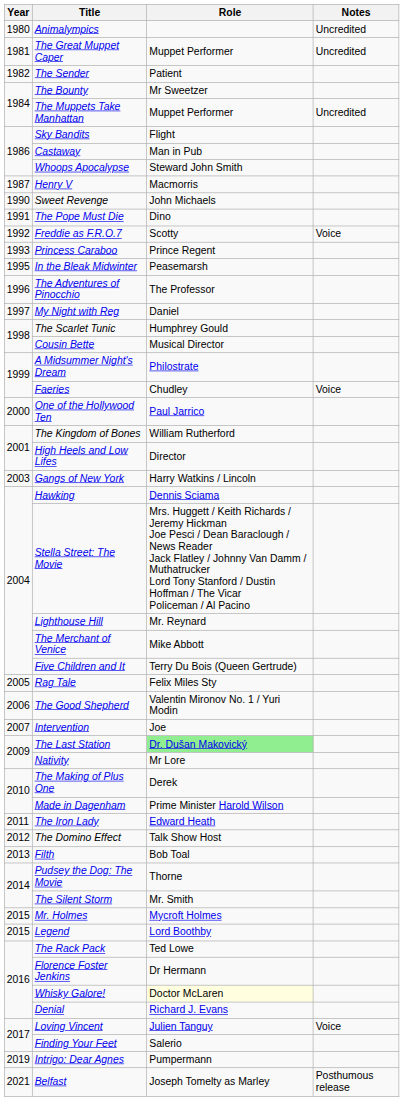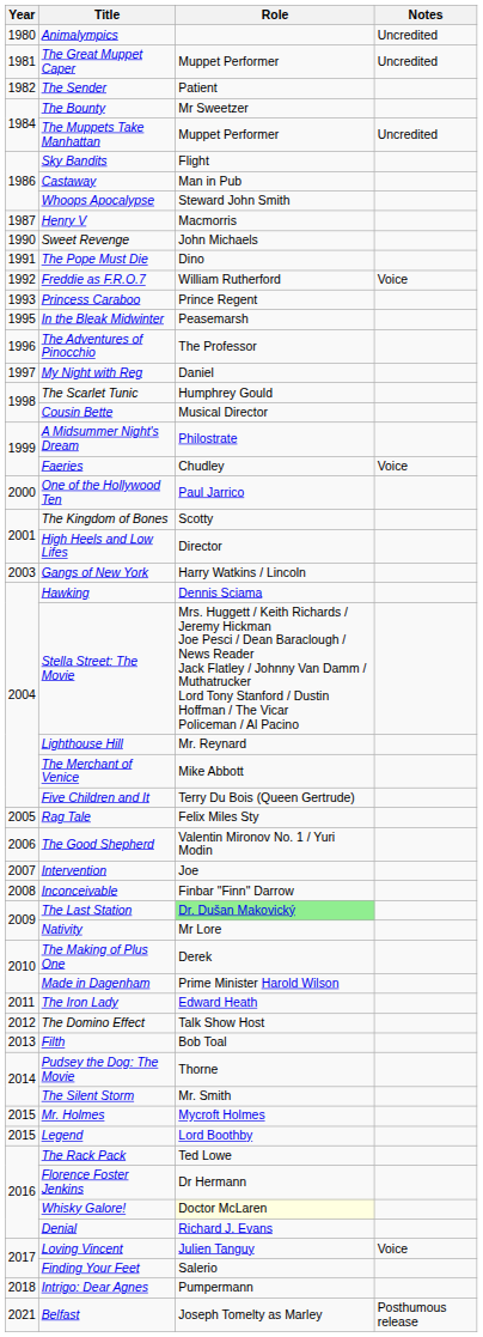 <table class="wikitable">
 <tr>
 <th>Year</th>
 <th>Title</th>
 <th>Role</th>
 <th>Notes</th>
 </tr>
 <tr>
 <td>1980</td>
 <td><em><a href='#'>Animalympics</a></em></td>
 <td></td>
 <td>Uncredited</td>
 </tr>
 <tr>
 <td>1981</td>
 <td><em><a href='#'>The Great Muppet Caper</a></em></td>
 <td>Muppet Performer</td>
 <td>Uncredited</td>
 </tr>
 <tr>
 <td>1982</td>
 <td><em><a href='#'>The Sender</a></em></td>
 <td>Patient</td>
 <td></td>
 </tr>
 <tr>
 <td rowspan="2">1984</td>
 <td><em><a href='#'>The Bounty</a></em></td>
 <td>Mr Sweetzer</td>
 <td></td>
 </tr>
 <tr>
 <td><em><a href='#'>The Muppets Take Manhattan</a></em></td>
 <td>Muppet Performer</td>
 <td>Uncredited</td>
 </tr>
 <tr>
 <td rowspan="3">1986</td>
 <td><em><a href='#'>Sky Bandits</a></em></td>
 <td>Flight</td>
 <td></td>
 </tr>
 <tr>
 <td><em><a href='#'>Castaway</a></em></td>
 <td>Man in Pub</td>
 <td></td>
 </tr>
 <tr>
 <td><em><a href='#'>Whoops Apocalypse</a></em></td>
 <td>Steward John Smith</td>
 <td></td>
 </tr>
 <tr>
 <td>1987</td>
 <td><em><a href='#'>Henry V</a></em></td>
 <td>Macmorris</td>
 <td></td>
 </tr>
 <tr>
 <td>1990</td>
 <td><em>Sweet Revenge</em></td>
 <td>John Michaels</td>
 <td></td>
 </tr>
 <tr>
 <td>1991</td>
 <td><em><a href='#'>The Pope Must Die</a></em></td>
 <td>Dino</td>
 <td></td>
 </tr>
 <tr>
 <td>1992</td>
 <td><em><a href='#'>Freddie as F.R.O.7</a></em></td>
-<td>Scotty</td>
+<td>William Rutherford</td>
 <td>Voice</td>
 </tr>
 <tr>
 <td>1993</td>
 <td><em><a href='#'>Princess Caraboo</a></em></td>
 <td>Prince Regent</td>
 <td></td>
 </tr>
 <tr>
 <td>1995</td>
 <td><em><a href='#'>In the Bleak Midwinter</a></em></td>
 <td>Peasemarsh</td>
 <td></td>
 </tr>
 <tr>
 <td>1996</td>
 <td><em><a href='#'>The Adventures of Pinocchio</a></em></td>
 <td>The Professor</td>
 <td></td>
 </tr>
 <tr>
 <td>1997</td>
 <td><em><a href='#'>My Night with Reg</a></em></td>
 <td>Daniel</td>
 <td></td>
 </tr>
 <tr>
 <td rowspan="2">1998</td>
 <td><em>The Scarlet Tunic</em></td>
 <td>Humphrey Gould</td>
 <td></td>
 </tr>
 <tr>
 <td><em><a href='#'>Cousin Bette</a></em></td>
 <td>Musical Director</td>
 <td></td>
 </tr>
 <tr>
 <td rowspan="2">1999</td>
 <td><em><a href='#'>A Midsummer Night's Dream</a></em></td>
 <td><a href='#'>Philostrate</a></td>
 <td></td>
 </tr>
 <tr>
 <td><em><a href='#'>Faeries</a></em></td>
 <td>Chudley</td>
 <td>Voice</td>
 </tr>
 <tr>
 <td>2000</td>
 <td><em><a href='#'>One of the Hollywood Ten</a></em></td>
 <td><a href='#'>Paul Jarrico</a></td>
 <td></td>
 </tr>
 <tr>
 <td rowspan="2">2001</td>
 <td><em>The Kingdom of Bones</em></td>
-<td>William Rutherford</td>
+<td>Scotty</td>
 <td></td>
 </tr>
 <tr>
 <td><em><a href='#'>High Heels and Low Lifes</a></em></td>
 <td>Director</td>
 <td></td>
 </tr>
 <tr>
 <td>2003</td>
 <td><em><a href='#'>Gangs of New York</a></em></td>
 <td>Harry Watkins / Lincoln</td>
 <td></td>
 </tr>
 <tr>
 <td rowspan="5">2004</td>
 <td><em><a href='#'>Hawking</a></em></td>
 <td><a href='#'>Dennis Sciama</a></td>
 <td></td>
 </tr>
 <tr>
 <td><em><a href='#'>Stella Street: The Movie</a></em></td>
 <td>Mrs. Huggett / Keith Richards / Jeremy Hickman <br> Joe Pesci / Dean Baraclough / News Reader <br> Jack Flatley / Johnny Van Damm / Muthatrucker <br> Lord Tony Stanford / Dustin Hoffman / The Vicar <br> Policeman / Al Pacino</td>
 <td></td>
 </tr>
 <tr>
 <td><em><a href='#'>Lighthouse Hill</a></em></td>
 <td>Mr. Reynard</td>
 <td></td>
 </tr>
 <tr>
 <td><em><a href='#'>The Merchant of Venice</a></em></td>
 <td>Mike Abbott</td>
 <td></td>
 </tr>
 <tr>
 <td><em><a href='#'>Five Children and It</a></em></td>
 <td>Terry Du Bois (Queen Gertrude)</td>
 <td></td>
 </tr>
 <tr>
 <td>2005</td>
 <td><em><a href='#'>Rag Tale</a></em></td>
 <td>Felix Miles Sty</td>
 <td></td>
 </tr>
 <tr>
 <td>2006</td>
 <td><em><a href='#'>The Good Shepherd</a></em></td>
 <td>Valentin Mironov No. 1 / Yuri Modin</td>
 <td></td>
 </tr>
 <tr>
 <td>2007</td>
 <td><em><a href='#'>Intervention</a></em></td>
 <td>Joe</td>
+<td></td>
+</tr>
+<tr>
+<td>2008</td>
+<td><em><a href='#'>Inconceivable</a></em></td>
+<td>Finbar "Finn" Darrow</td>
 <td></td>
 </tr>
 <tr>
 <td rowspan="2">2009</td>
 <td><em><a href='#'>The Last Station</a></em></td>
 <td style="background: lightgreen;"><a href='#'>Dr. Dušan Makovický</a></td>
 <td></td>
 </tr>
 <tr>
 <td><em><a href='#'>Nativity</a></em></td>
 <td>Mr Lore</td>
 <td></td>
 </tr>
 <tr>
 <td rowspan="2">2010</td>
 <td><em><a href='#'>The Making of Plus One</a></em></td>
 <td>Derek</td>
 <td></td>
 </tr>
 <tr>
 <td><em><a href='#'>Made in Dagenham</a></em></td>
 <td>Prime Minister <a href='#'>Harold Wilson</a></td>
 <td></td>
 </tr>
 <tr>
 <td>2011</td>
 <td><em><a href='#'>The Iron Lady</a></em></td>
 <td><a href='#'>Edward Heath</a></td>
 <td></td>
 </tr>
 <tr>
 <td>2012</td>
 <td><em>The Domino Effect</em></td>
 <td>Talk Show Host</td>
 <td></td>
 </tr>
 <tr>
 <td>2013</td>
 <td><em><a href='#'>Filth</a></em></td>
 <td>Bob Toal</td>
 <td></td>
 </tr>
 <tr>
 <td rowspan="2">2014</td>
 <td><em><a href='#'>Pudsey the Dog: The Movie</a></em></td>
 <td>Thorne</td>
 <td></td>
 </tr>
 <tr>
 <td><em><a href='#'>The Silent Storm</a></em></td>
 <td>Mr. Smith</td>
 <td></td>
 </tr>
 <tr>
 <td>2015</td>
 <td><em><a href='#'>Mr. Holmes</a></em></td>
 <td><a href='#'>Mycroft Holmes</a></td>
 <td></td>
 </tr>
 <tr>
 <td>2015</td>
 <td><em><a href='#'>Legend</a></em></td>
 <td><a href='#'>Lord Boothby</a></td>
 <td></td>
 </tr>
 <tr>
 <td rowspan="4">2016</td>
 <td><em><a href='#'>The Rack Pack</a></em></td>
 <td>Ted Lowe</td>
 <td></td>
 </tr>
 <tr>
 <td><em><a href='#'>Florence Foster Jenkins</a></em></td>
 <td>Dr Hermann</td>
 <td></td>
 </tr>
 <tr>
 <td><em><a href='#'>Whisky Galore!</a></em></td>
 <td style="background: lightyellow;">Doctor McLaren</td>
 <td></td>
 </tr>
 <tr>
 <td><em><a href='#'>Denial</a></em></td>
 <td><a href='#'>Richard J. Evans</a></td>
 <td></td>
 </tr>
 <tr>
 <td rowspan="2">2017</td>
 <td><em><a href='#'>Loving Vincent</a></em></td>
 <td><a href='#'>Julien Tanguy</a></td>
 <td>Voice</td>
 </tr>
 <tr>
 <td><em><a href='#'>Finding Your Feet</a></em></td>
 <td>Salerio</td>
 <td></td>
 </tr>
 <tr>
-<td>2019</td>
+<td>2018</td>
 <td><em><a href='#'>Intrigo: Dear Agnes</a></em></td>
 <td>Pumpermann</td>
 <td></td>
 </tr>
 <tr>
 <td>2021</td>
 <td><em><a href='#'>Belfast</a></em></td>
 <td>Joseph Tomelty as Marley</td>
 <td>Posthumous release</td>
 </tr>
 </table>
